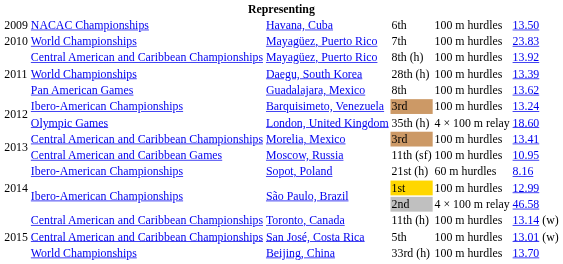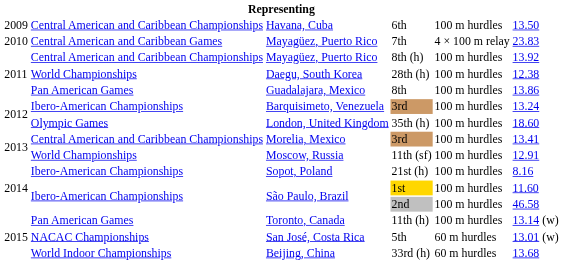 <table>
 <tr>
 <th colspan="6">Representing </th>
 </tr>
 <tr>
 <td>2009</td>
-<td><a href='#'>NACAC Championships</a></td>
+<td><a href='#'>Central American and Caribbean Championships</a></td>
 <td><a href='#'>Havana, Cuba</a></td>
 <td>6th</td>
 <td>100 m hurdles</td>
 <td><a href='#'>13.50</a></td>
 </tr>
 <tr>
 <td>2010</td>
-<td><a href='#'>World Championships</a></td>
+<td><a href='#'>Central American and Caribbean Games</a></td>
 <td><a href='#'>Mayagüez, Puerto Rico</a></td>
 <td>7th</td>
-<td>100 m hurdles</td>
+<td>4 × 100 m relay</td>
 <td><a href='#'>23.83</a></td>
 </tr>
 <tr>
 <td rowspan=3>2011</td>
 <td><a href='#'>Central American and Caribbean Championships</a></td>
 <td><a href='#'>Mayagüez, Puerto Rico</a></td>
 <td>8th (h)</td>
 <td>100 m hurdles</td>
 <td><a href='#'>13.92</a></td>
 </tr>
 <tr>
 <td><a href='#'>World Championships</a></td>
 <td><a href='#'>Daegu, South Korea</a></td>
 <td>28th (h)</td>
 <td>100 m hurdles</td>
-<td><a href='#'>13.39</a></td>
+<td><a href='#'>12.38</a></td>
 </tr>
 <tr>
 <td><a href='#'>Pan American Games</a></td>
 <td><a href='#'>Guadalajara, Mexico</a></td>
 <td>8th</td>
 <td>100 m hurdles</td>
-<td><a href='#'>13.62</a></td>
+<td><a href='#'>13.86</a></td>
 </tr>
 <tr>
 <td rowspan=2>2012</td>
 <td><a href='#'>Ibero-American Championships</a></td>
 <td><a href='#'>Barquisimeto, Venezuela</a></td>
 <td bgcolor=cc9966>3rd</td>
 <td>100 m hurdles</td>
 <td><a href='#'>13.24</a></td>
 </tr>
 <tr>
 <td><a href='#'>Olympic Games</a></td>
 <td><a href='#'>London, United Kingdom</a></td>
 <td>35th (h)</td>
-<td>4 × 100 m relay</td>
+<td>100 m hurdles</td>
 <td><a href='#'>18.60</a></td>
 </tr>
 <tr>
 <td rowspan=2>2013</td>
 <td><a href='#'>Central American and Caribbean Championships</a></td>
 <td><a href='#'>Morelia, Mexico</a></td>
 <td bgcolor=cc9966>3rd</td>
 <td>100 m hurdles</td>
 <td><a href='#'>13.41</a></td>
 </tr>
 <tr>
-<td><a href='#'>Central American and Caribbean Games</a></td>
+<td><a href='#'>World Championships</a></td>
 <td><a href='#'>Moscow, Russia</a></td>
 <td>11th (sf)</td>
 <td>100 m hurdles</td>
-<td><a href='#'>10.95</a></td>
+<td><a href='#'>12.91</a></td>
 </tr>
 <tr>
 <td rowspan=3>2014</td>
 <td><a href='#'>Ibero-American Championships</a></td>
 <td><a href='#'>Sopot, Poland</a></td>
 <td>21st (h)</td>
-<td>60 m hurdles</td>
+<td>100 m hurdles</td>
 <td><a href='#'>8.16</a></td>
 </tr>
 <tr>
 <td rowspan=2><a href='#'>Ibero-American Championships</a></td>
 <td rowspan=2><a href='#'>São Paulo, Brazil</a></td>
 <td bgcolor=gold>1st</td>
 <td>100 m hurdles</td>
-<td><a href='#'>12.99</a></td>
+<td><a href='#'>11.60</a></td>
 </tr>
 <tr>
 <td bgcolor=silver>2nd</td>
-<td>4 × 100 m relay</td>
+<td>100 m hurdles</td>
 <td><a href='#'>46.58</a></td>
 </tr>
 <tr>
 <td rowspan=3>2015</td>
-<td><a href='#'>Central American and Caribbean Championships</a></td>
+<td><a href='#'>Pan American Games</a></td>
 <td><a href='#'>Toronto, Canada</a></td>
 <td>11th (h)</td>
 <td>100 m hurdles</td>
 <td><a href='#'>13.14</a> (w)</td>
 </tr>
 <tr>
-<td><a href='#'>Central American and Caribbean Championships</a></td>
+<td><a href='#'>NACAC Championships</a></td>
 <td><a href='#'>San José, Costa Rica</a></td>
 <td>5th</td>
-<td>100 m hurdles</td>
+<td>60 m hurdles</td>
 <td><a href='#'>13.01</a> (w)</td>
 </tr>
 <tr>
-<td><a href='#'>World Championships</a></td>
+<td><a href='#'>World Indoor Championships</a></td>
 <td><a href='#'>Beijing, China</a></td>
 <td>33rd (h)</td>
-<td>100 m hurdles</td>
-<td><a href='#'>13.70</a></td>
+<td>60 m hurdles</td>
+<td><a href='#'>13.68</a></td>
 </tr>
 </table>
